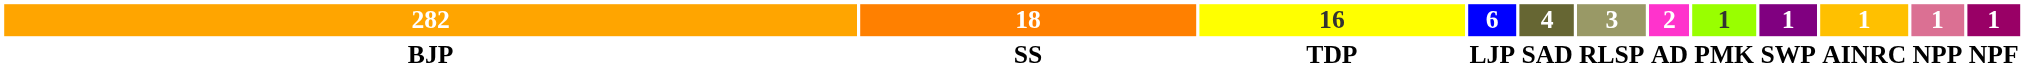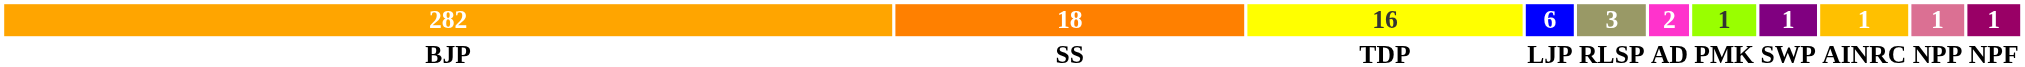 <table style="width:100%; text-align:center;">
 <tr style="color:white;">
 <td style="background:orange; width:51.93%;"><strong>282</strong></td>
 <td style="background:#ff8000; width:20.31%;"><strong>18</strong></td>
 <td style="background:yellow;color: #333; width:15.74%;"><strong>16</strong></td>
 <td style="background:#00f; width:1.08%;"><strong>6</strong></td>
-<td style="background:#663; width:2.4%;"><strong>4</strong></td>
 <td style="background:#996; width:0.72%;"><strong>3</strong></td>
 <td style="background:#f3c; width:0.36%;"><strong>2</strong></td>
 <td style="background:#9f0; color:#333; width:0.18%;"><strong>1</strong></td>
 <td style="background:purple; width:0.18%;"><strong>1</strong></td>
 <td style="background:#ffc000; width:0.18%;"><strong>1</strong></td>
 <td style="background:#db7093; width:0.18%;"><strong>1</strong></td>
 <td style="background:#906; width:0.18%;"><strong>1</strong></td>
 </tr>
 <tr>
 <td><span><strong>BJP</strong></span></td>
 <td><span><strong>SS</strong></span></td>
 <td><span><strong>TDP</strong></span></td>
 <td><span><strong>LJP</strong></span></td>
-<td><span><strong>SAD</strong></span></td>
 <td><span><strong>RLSP</strong></span></td>
 <td><span><strong>AD</strong></span></td>
 <td><span><strong>PMK</strong></span></td>
 <td><span><strong>SWP</strong></span></td>
 <td><span><strong>AINRC</strong></span></td>
 <td><span><strong>NPP</strong></span></td>
 <td><span><strong>NPF</strong></span></td>
 </tr>
 </table>
